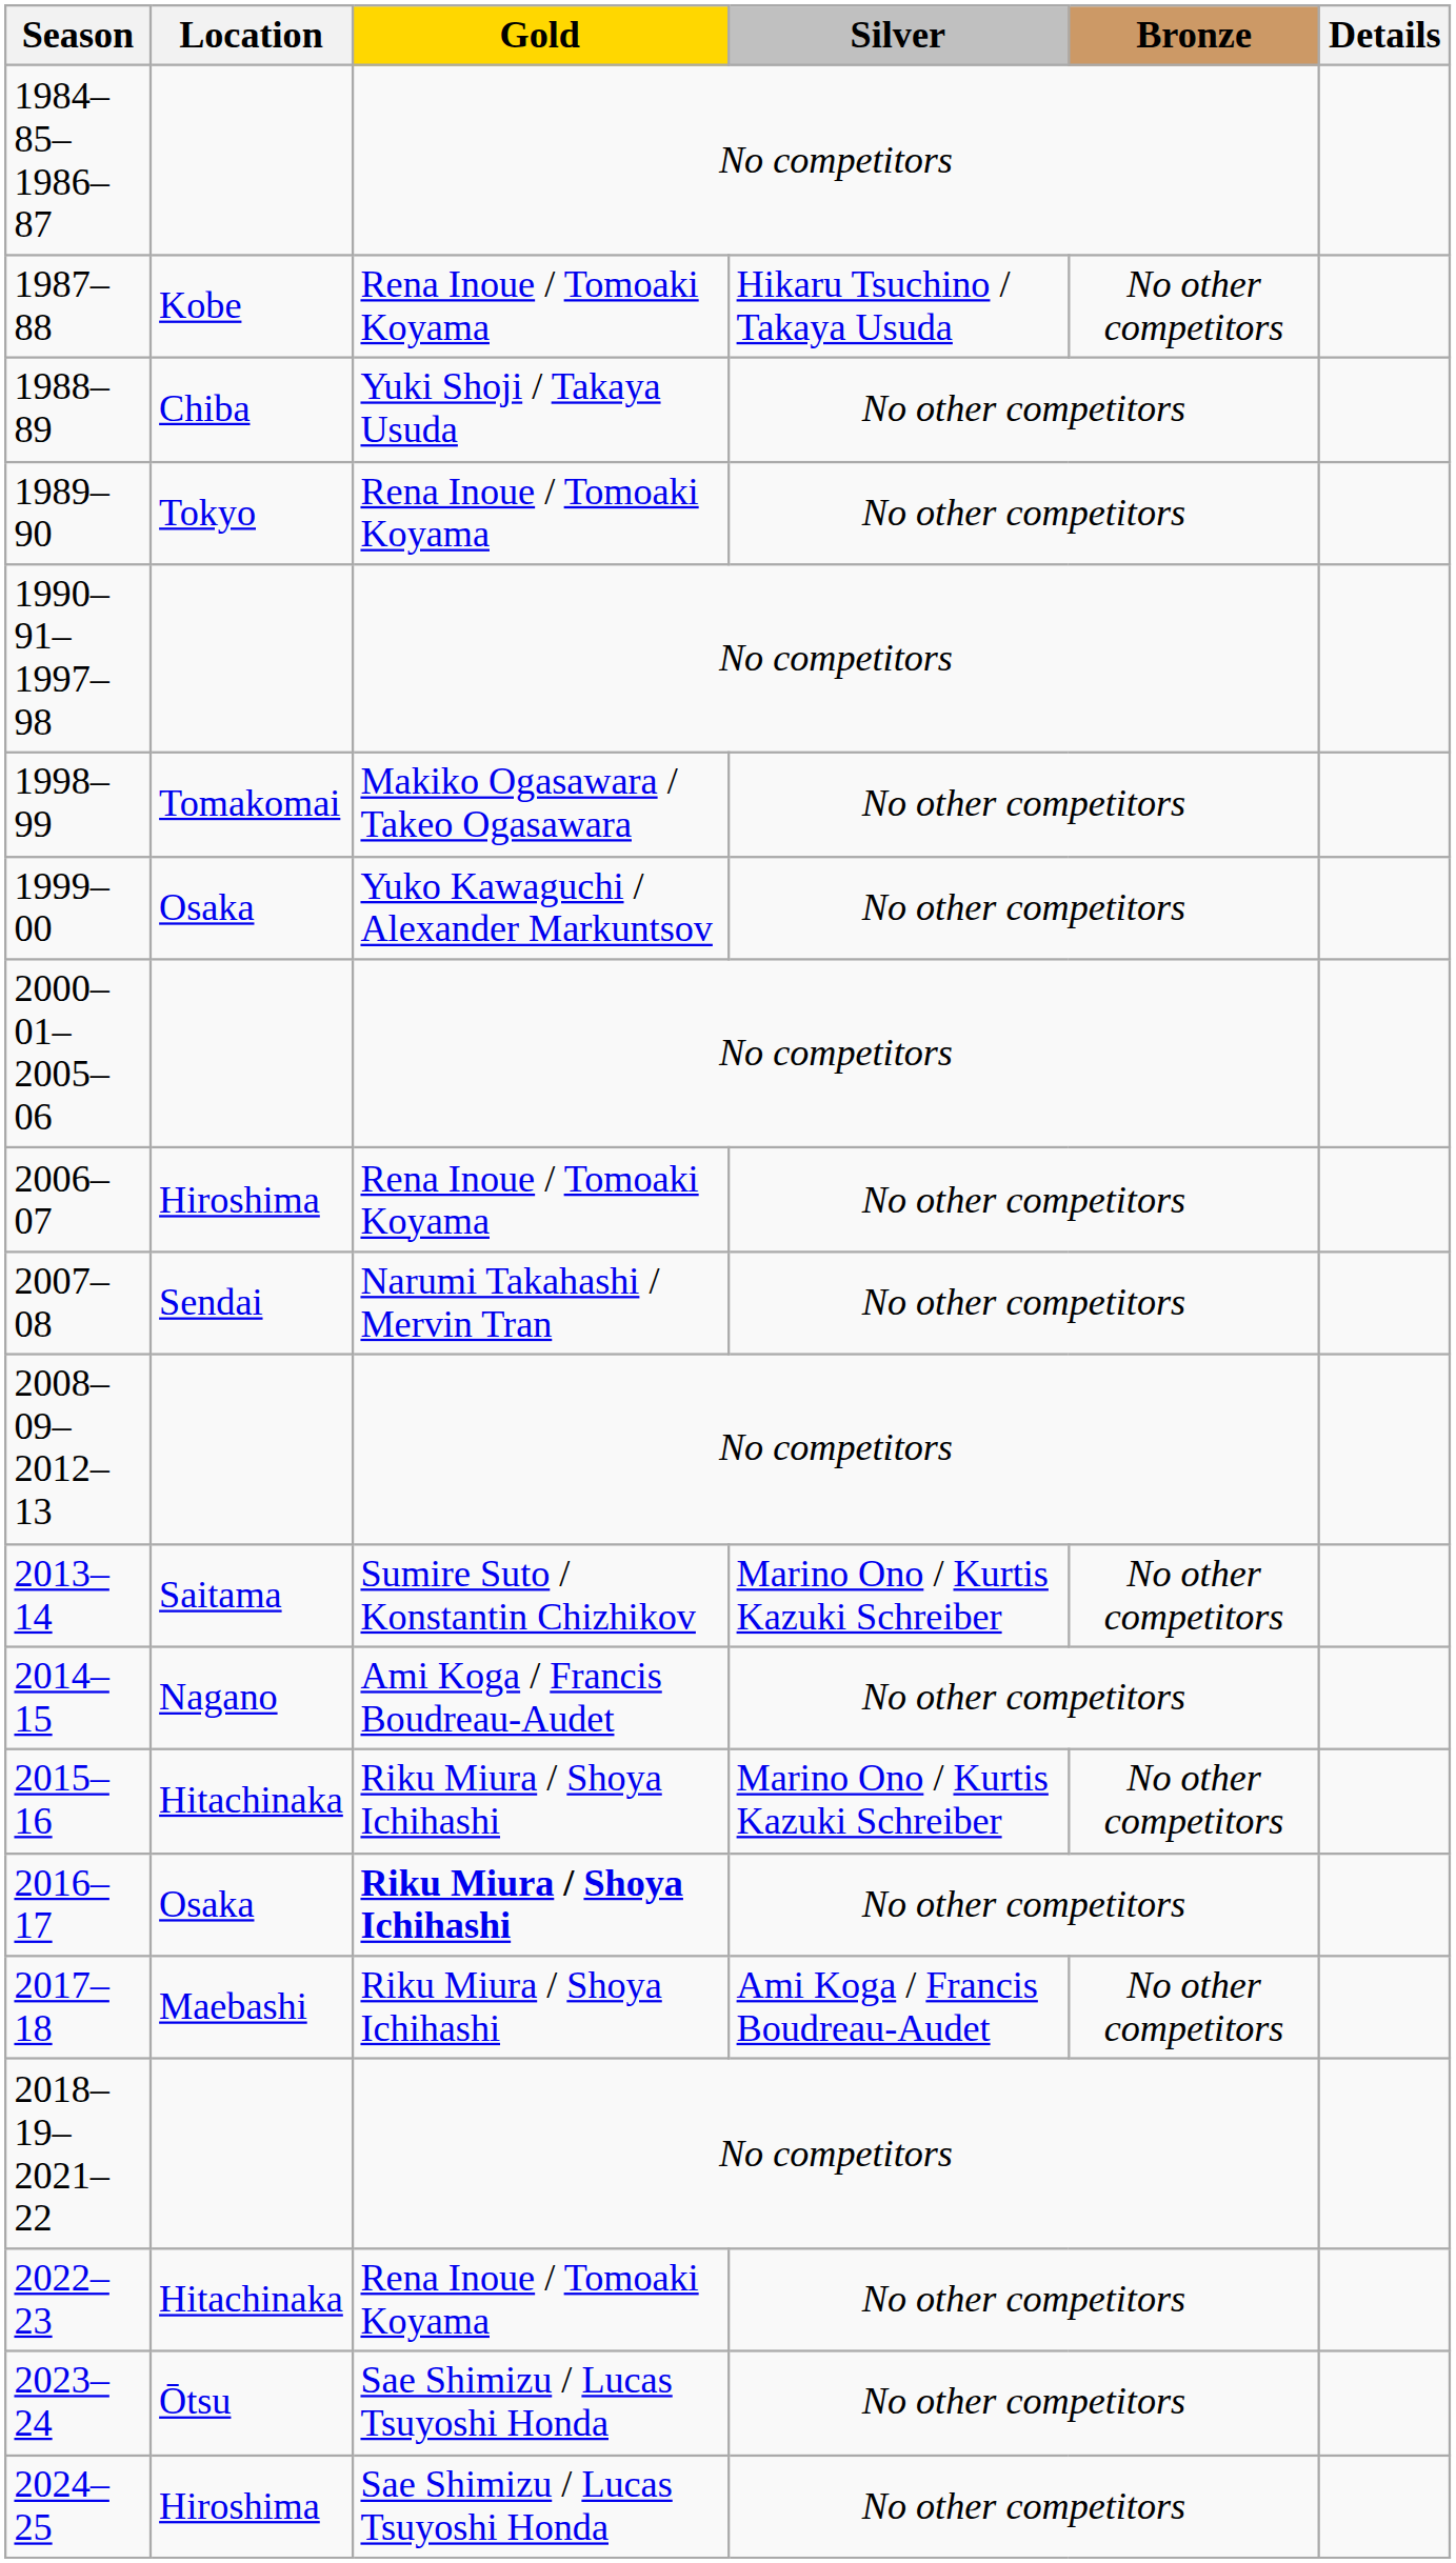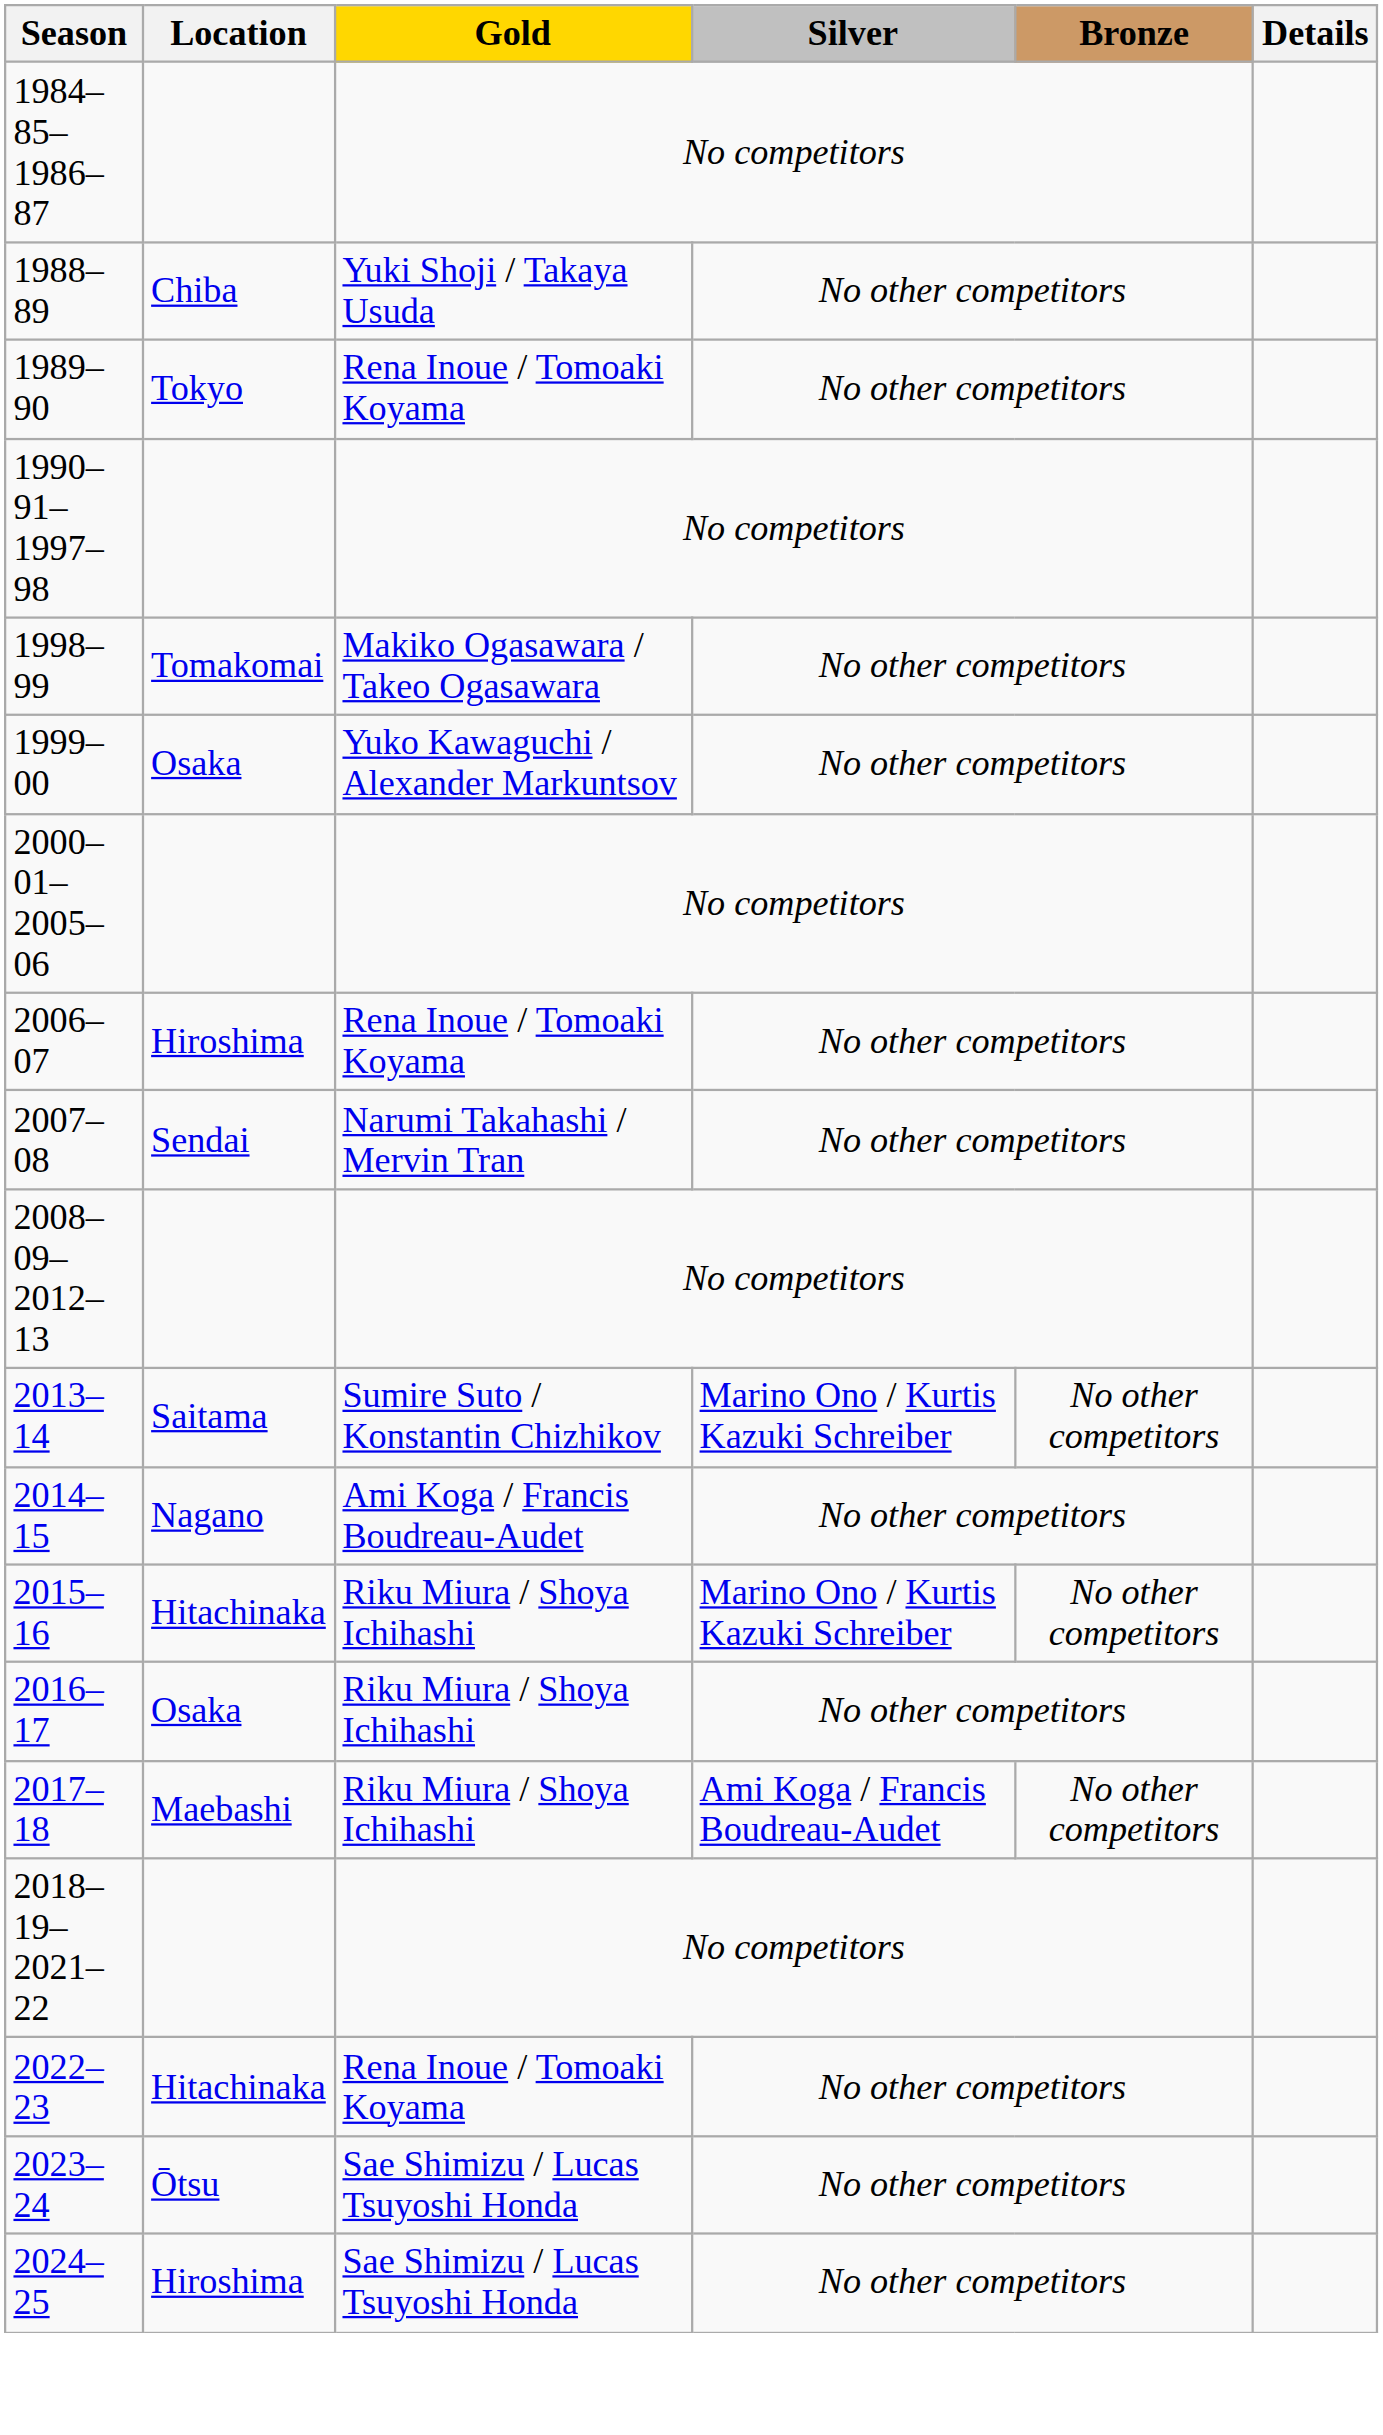 <table class="wikitable">
 <tr>
 <th>Season</th>
 <th>Location</th>
 <td align=center bgcolor=gold><strong>Gold</strong></td>
 <td align=center bgcolor=silver><strong>Silver</strong></td>
 <td align=center bgcolor=cc9966><strong>Bronze</strong></td>
 <th>Details</th>
 </tr>
 <tr>
 <td>1984–85–<br>1986–87</td>
 <td></td>
 <td colspan=3 align=center><em>No competitors</em></td>
-<td></td>
-</tr>
-<tr>
-<td>1987–88</td>
-<td><a href='#'>Kobe</a></td>
-<td><a href='#'>Rena Inoue</a> / <a href='#'>Tomoaki Koyama</a></td>
-<td><a href='#'>Hikaru Tsuchino</a> / <a href='#'>Takaya Usuda</a></td>
-<td align=center><em>No other competitors</em></td>
 <td></td>
 </tr>
 <tr>
 <td>1988–89</td>
 <td><a href='#'>Chiba</a></td>
 <td><a href='#'>Yuki Shoji</a> / <a href='#'>Takaya Usuda</a></td>
 <td colspan=2 align=center><em>No other competitors</em></td>
 <td></td>
 </tr>
 <tr>
 <td>1989–90</td>
 <td><a href='#'>Tokyo</a></td>
 <td><a href='#'>Rena Inoue</a> / <a href='#'>Tomoaki Koyama</a></td>
 <td colspan=2 align=center><em>No other competitors</em></td>
 <td></td>
 </tr>
 <tr>
 <td>1990–91–<br>1997–98</td>
 <td></td>
 <td colspan=3 align=center><em>No competitors</em></td>
 <td></td>
 </tr>
 <tr>
 <td>1998–99</td>
 <td><a href='#'>Tomakomai</a></td>
 <td><a href='#'>Makiko Ogasawara</a> / <a href='#'>Takeo Ogasawara</a></td>
 <td colspan=2 align=center><em>No other competitors</em></td>
 <td></td>
 </tr>
 <tr>
 <td>1999–00</td>
 <td><a href='#'>Osaka</a></td>
 <td><a href='#'>Yuko Kawaguchi</a> / <a href='#'>Alexander Markuntsov</a></td>
 <td colspan=2 align=center><em>No other competitors</em></td>
 <td></td>
 </tr>
 <tr>
 <td>2000–01–<br>2005–06</td>
 <td></td>
 <td colspan=3 align=center><em>No competitors</em></td>
 <td></td>
 </tr>
 <tr>
 <td>2006–07</td>
 <td><a href='#'>Hiroshima</a></td>
 <td><a href='#'>Rena Inoue</a> / <a href='#'>Tomoaki Koyama</a></td>
 <td colspan=2 align=center><em>No other competitors</em></td>
 <td></td>
 </tr>
 <tr>
 <td>2007–08</td>
 <td><a href='#'>Sendai</a></td>
 <td><a href='#'>Narumi Takahashi</a> / <a href='#'>Mervin Tran</a></td>
 <td colspan=2 align=center><em>No other competitors</em></td>
 <td></td>
 </tr>
 <tr>
 <td>2008–09–<br>2012–13</td>
 <td></td>
 <td colspan=3 align=center><em>No competitors</em></td>
 <td></td>
 </tr>
 <tr>
 <td><a href='#'>2013–14</a></td>
 <td><a href='#'>Saitama</a></td>
 <td><a href='#'>Sumire Suto</a> / <a href='#'>Konstantin Chizhikov</a></td>
 <td><a href='#'>Marino Ono</a> / <a href='#'>Kurtis Kazuki Schreiber</a></td>
 <td align=center><em>No other competitors</em></td>
 <td></td>
 </tr>
 <tr>
 <td><a href='#'>2014–15</a></td>
 <td><a href='#'>Nagano</a></td>
 <td><a href='#'>Ami Koga</a> / <a href='#'>Francis Boudreau-Audet</a></td>
 <td colspan=2 align=center><em>No other competitors</em></td>
 <td></td>
 </tr>
 <tr>
 <td><a href='#'>2015–16</a></td>
 <td><a href='#'>Hitachinaka</a></td>
 <td><a href='#'>Riku Miura</a> / <a href='#'>Shoya Ichihashi</a></td>
 <td><a href='#'>Marino Ono</a> / <a href='#'>Kurtis Kazuki Schreiber</a></td>
 <td align=center><em>No other competitors</em></td>
 <td></td>
 </tr>
 <tr>
 <td><a href='#'>2016–17</a></td>
 <td><a href='#'>Osaka</a></td>
-<td><strong><a href='#'>Riku Miura</a> / <a href='#'>Shoya Ichihashi</a></strong></td>
+<td><a href='#'>Riku Miura</a> / <a href='#'>Shoya Ichihashi</a></td>
 <td colspan=2 align=center><em>No other competitors</em></td>
 <td></td>
 </tr>
 <tr>
 <td><a href='#'>2017–18</a></td>
 <td><a href='#'>Maebashi</a></td>
 <td><a href='#'>Riku Miura</a> / <a href='#'>Shoya Ichihashi</a></td>
 <td><a href='#'>Ami Koga</a> / <a href='#'>Francis Boudreau-Audet</a></td>
 <td align=center><em>No other competitors</em></td>
 <td></td>
 </tr>
 <tr>
 <td>2018–19–<br>2021–22</td>
 <td></td>
 <td colspan=3 align=center><em>No competitors</em></td>
 <td></td>
 </tr>
 <tr>
 <td><a href='#'>2022–23</a></td>
 <td><a href='#'>Hitachinaka</a></td>
 <td><a href='#'>Rena Inoue</a> / <a href='#'>Tomoaki Koyama</a></td>
 <td colspan="2" align="center"><em>No other competitors</em></td>
 <td></td>
 </tr>
 <tr>
 <td><a href='#'>2023–24</a></td>
 <td><a href='#'>Ōtsu</a></td>
 <td><a href='#'>Sae Shimizu</a> / <a href='#'>Lucas Tsuyoshi Honda</a></td>
 <td colspan="2" align="center"><em>No other competitors</em></td>
 <td></td>
 </tr>
 <tr>
 <td><a href='#'>2024–25</a></td>
 <td><a href='#'>Hiroshima</a></td>
 <td><a href='#'>Sae Shimizu</a> / <a href='#'>Lucas Tsuyoshi Honda</a></td>
 <td colspan="2"  align="center"><em>No other competitors</em></td>
 <td></td>
 </tr>
 </table>
